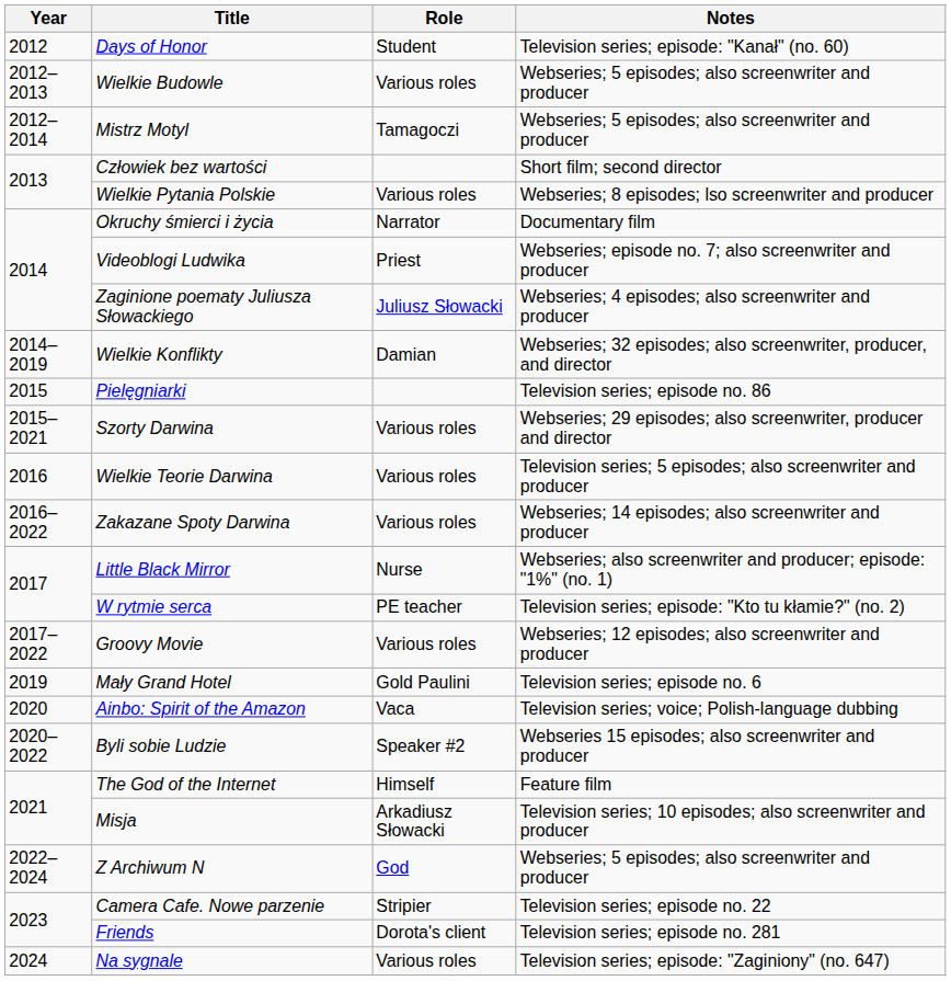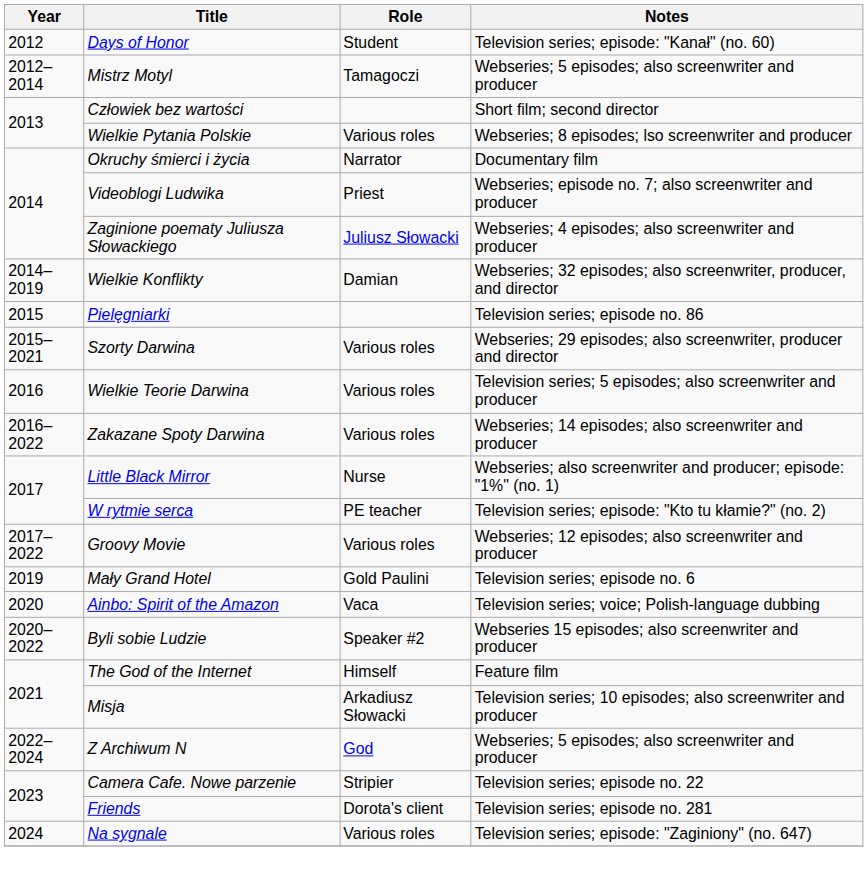 <table class="wikitable plainrowheaders sortable">
 <tr>
 <th scope="col">Year</th>
 <th scope="col">Title</th>
 <th scope="col">Role</th>
 <th scope="col" class="unsortable">Notes</th>
 </tr>
 <tr>
 <td>2012</td>
 <td><em><a href='#'>Days of Honor</a></em></td>
 <td>Student</td>
 <td>Television series; episode: "Kanał" (no. 60)</td>
-</tr>
-<tr>
-<td>2012–2013</td>
-<td><em>Wielkie Budowle</em></td>
-<td>Various roles</td>
-<td>Webseries; 5 episodes; also screenwriter and producer</td>
 </tr>
 <tr>
 <td>2012–2014</td>
 <td><em>Mistrz Motyl</em></td>
 <td>Tamagoczi</td>
 <td>Webseries; 5 episodes; also screenwriter and producer</td>
 </tr>
 <tr>
 <td rowspan=2>2013</td>
 <td><em>Człowiek bez wartości</em></td>
 <td></td>
 <td>Short film; second director</td>
 </tr>
 <tr>
 <td><em>Wielkie Pytania Polskie</em></td>
 <td>Various roles</td>
 <td>Webseries; 8 episodes; lso screenwriter and producer</td>
 </tr>
 <tr>
 <td rowspan=3>2014</td>
 <td><em>Okruchy śmierci i życia</em></td>
 <td>Narrator</td>
 <td>Documentary film</td>
 </tr>
 <tr>
 <td><em>Videoblogi Ludwika</em></td>
 <td>Priest</td>
 <td>Webseries; episode no. 7; also screenwriter and producer</td>
 </tr>
 <tr>
 <td><em>Zaginione poematy Juliusza Słowackiego</em></td>
 <td><a href='#'>Juliusz Słowacki</a></td>
 <td>Webseries; 4 episodes; also screenwriter and producer</td>
 </tr>
 <tr>
 <td>2014–2019</td>
 <td><em>Wielkie Konflikty</em></td>
 <td>Damian</td>
 <td>Webseries; 32 episodes; also screenwriter, producer, and director</td>
 </tr>
 <tr>
 <td>2015</td>
 <td><em><a href='#'>Pielęgniarki</a></em></td>
 <td></td>
 <td>Television series; episode no. 86</td>
 </tr>
 <tr>
 <td>2015–2021</td>
 <td><em>Szorty Darwina</em></td>
 <td>Various roles</td>
 <td>Webseries; 29 episodes; also screenwriter, producer and director</td>
 </tr>
 <tr>
 <td>2016</td>
 <td><em>Wielkie Teorie Darwina</em></td>
 <td>Various roles</td>
 <td>Television series; 5 episodes; also screenwriter and producer</td>
 </tr>
 <tr>
 <td>2016–2022</td>
 <td><em>Zakazane Spoty Darwina</em></td>
 <td>Various roles</td>
 <td>Webseries; 14 episodes; also screenwriter and producer</td>
 </tr>
 <tr>
 <td rowspan=2>2017</td>
 <td><em><a href='#'>Little Black Mirror</a></em></td>
 <td>Nurse</td>
 <td>Webseries; also screenwriter and producer; episode: "1%" (no. 1)</td>
 </tr>
 <tr>
 <td><em><a href='#'>W rytmie serca</a></em></td>
 <td>PE teacher</td>
 <td>Television series; episode: "Kto tu kłamie?" (no. 2)</td>
 </tr>
 <tr>
 <td>2017–2022</td>
 <td><em>Groovy Movie</em></td>
 <td>Various roles</td>
 <td>Webseries; 12 episodes; also screenwriter and producer</td>
 </tr>
 <tr>
 <td>2019</td>
 <td><em>Mały Grand Hotel</em></td>
 <td>Gold Paulini</td>
 <td>Television series; episode no. 6</td>
 </tr>
 <tr>
 <td>2020</td>
 <td><em><a href='#'>Ainbo: Spirit of the Amazon</a></em></td>
 <td>Vaca</td>
 <td>Television series; voice; Polish-language dubbing</td>
 </tr>
 <tr>
 <td>2020–2022</td>
 <td><em>Byli sobie Ludzie</em></td>
 <td>Speaker #2</td>
 <td>Webseries 15 episodes; also screenwriter and producer</td>
 </tr>
 <tr>
 <td rowspan=2>2021</td>
 <td><em>The God of the Internet</em></td>
 <td>Himself</td>
 <td>Feature film</td>
 </tr>
 <tr>
 <td><em>Misja</em></td>
 <td>Arkadiusz Słowacki</td>
 <td>Television series; 10 episodes; also screenwriter and producer</td>
 </tr>
 <tr>
 <td>2022–2024</td>
 <td><em>Z Archiwum N</em></td>
 <td><a href='#'>God</a></td>
 <td>Webseries; 5 episodes; also screenwriter and producer</td>
 </tr>
 <tr>
 <td rowspan=2>2023</td>
 <td><em>Camera Cafe. Nowe parzenie</em></td>
 <td>Stripier</td>
 <td>Television series; episode no. 22</td>
 </tr>
 <tr>
 <td><em><a href='#'>Friends</a></em></td>
 <td>Dorota's client</td>
 <td>Television series; episode no. 281</td>
 </tr>
 <tr>
 <td>2024</td>
 <td><em><a href='#'>Na sygnale</a></em></td>
 <td>Various roles</td>
 <td>Television series; episode: "Zaginiony" (no. 647)</td>
 </tr>
 <tr>
 </tr>
 </table>
